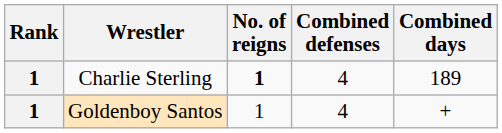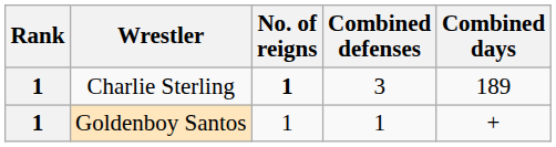 <table class="wikitable sortable" style="text-align: center">
 <tr>
 <th>Rank</th>
 <th>Wrestler</th>
 <th>No. of<br>reigns</th>
 <th>Combined<br>defenses</th>
 <th>Combined<br>days</th>
 </tr>
 <tr>
 <th>1</th>
 <td>Charlie Sterling</td>
 <td><strong>1</strong></td>
-<td>4</td>
+<td>3</td>
 <td>189</td>
 </tr>
 <tr>
 <th>1</th>
 <td style="background-color:#FFE6BD">Goldenboy Santos</td>
 <td>1</td>
-<td>4</td>
+<td>1</td>
 <td> +</td>
 </tr>
 </table>
